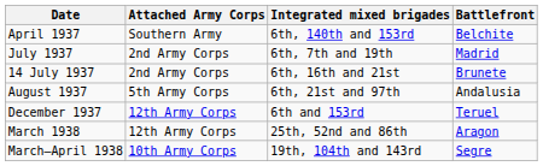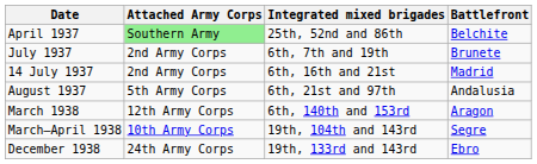 <table class = "wikitable">
 <tr>
 <th>Date</th>
 <th>Attached Army Corps</th>
 <th>Integrated mixed brigades</th>
 <th>Battlefront</th>
 </tr>
 <tr>
 <td>April 1937</td>
-<td>Southern Army</td>
-<td>6th, <a href='#'>140th</a> and <a href='#'>153rd</a></td>
+<td style="background: lightgreen;">Southern Army</td>
+<td>25th, 52nd and 86th</td>
 <td><a href='#'>Belchite</a></td>
 </tr>
 <tr>
 <td>July 1937</td>
 <td>2nd Army Corps</td>
 <td>6th, 7th and 19th</td>
-<td><a href='#'>Madrid</a></td>
+<td><a href='#'>Brunete</a></td>
 </tr>
 <tr>
 <td>14 July 1937</td>
 <td>2nd Army Corps</td>
 <td>6th, 16th and 21st</td>
-<td><a href='#'>Brunete</a></td>
+<td><a href='#'>Madrid</a></td>
 </tr>
 <tr>
 <td>August 1937</td>
 <td>5th Army Corps</td>
 <td>6th, 21st and 97th</td>
 <td>Andalusia</td>
 </tr>
 <tr>
-<td>December 1937</td>
-<td><a href='#'>12th Army Corps</a></td>
-<td>6th and <a href='#'>153rd</a></td>
-<td><a href='#'>Teruel</a></td>
-</tr>
-<tr>
 <td>March 1938</td>
 <td>12th Army Corps</td>
-<td>25th, 52nd and 86th</td>
+<td>6th, <a href='#'>140th</a> and <a href='#'>153rd</a></td>
 <td><a href='#'>Aragon</a></td>
 </tr>
 <tr>
 <td>March–April 1938</td>
 <td><a href='#'>10th Army Corps</a></td>
 <td>19th, <a href='#'>104th</a> and 143rd</td>
 <td><a href='#'>Segre</a></td>
 </tr>
+<tr>
+<td>December 1938</td>
+<td>24th Army Corps</td>
+<td>19th, <a href='#'>133rd</a> and 143rd</td>
+<td><a href='#'>Ebro</a></td>
+</tr>
 </table>
